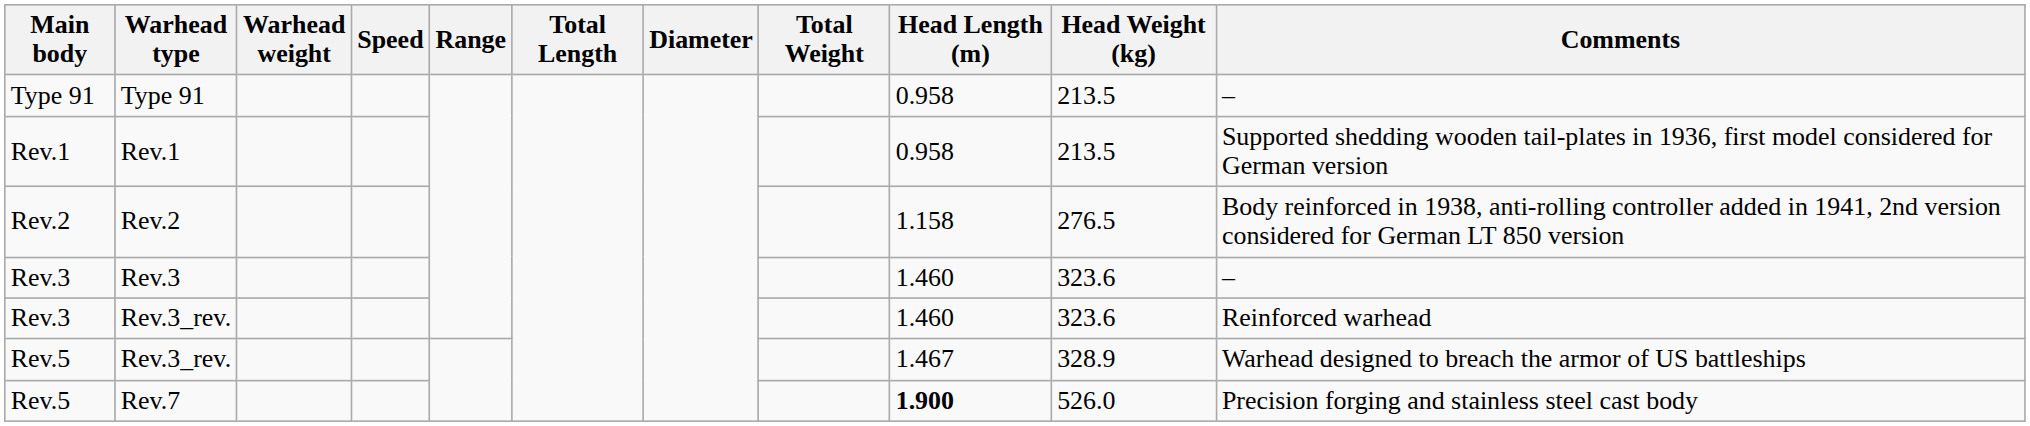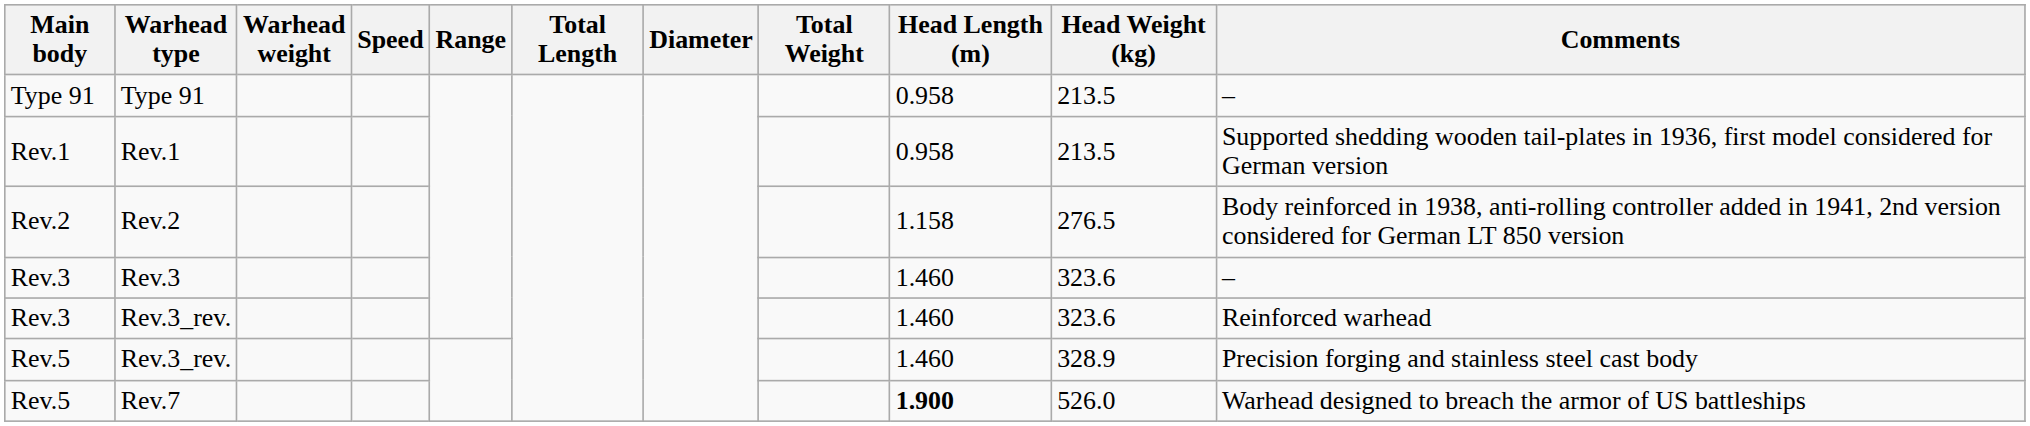 <table class="wikitable">
 <tr>
 <th>Main body</th>
 <th>Warhead<br>type</th>
 <th>Warhead<br>weight</th>
 <th>Speed</th>
 <th>Range</th>
 <th>Total Length</th>
 <th>Diameter</th>
 <th>Total Weight</th>
 <th>Head Length (m)</th>
 <th>Head Weight (kg)</th>
 <th>Comments<br></th>
 </tr>
 <tr>
 <td>Type 91</td>
 <td>Type 91</td>
 <td></td>
 <td></td>
 <td rowspan="5"></td>
 <td rowspan="7"></td>
 <td rowspan="7"></td>
 <td></td>
 <td>0.958</td>
 <td>213.5</td>
 <td>–<br></td>
 </tr>
 <tr>
 <td>Rev.1</td>
 <td>Rev.1</td>
 <td></td>
 <td></td>
 <td></td>
 <td>0.958</td>
 <td>213.5</td>
 <td>Supported shedding wooden tail-plates in 1936, first model considered for German  version<br></td>
 </tr>
 <tr>
 <td>Rev.2</td>
 <td>Rev.2</td>
 <td></td>
 <td></td>
 <td></td>
 <td>1.158</td>
 <td>276.5</td>
 <td>Body reinforced in 1938, anti-rolling controller added in 1941, 2nd version considered for German LT 850 version<br></td>
 </tr>
 <tr>
 <td>Rev.3</td>
 <td>Rev.3</td>
 <td></td>
 <td></td>
 <td></td>
 <td>1.460</td>
 <td>323.6</td>
 <td>–<br></td>
 </tr>
 <tr>
 <td>Rev.3</td>
 <td>Rev.3_rev.</td>
 <td></td>
 <td></td>
 <td></td>
 <td>1.460</td>
 <td>323.6</td>
 <td>Reinforced warhead<br></td>
 </tr>
 <tr>
 <td>Rev.5</td>
 <td>Rev.3_rev.</td>
 <td></td>
 <td></td>
 <td rowspan="2"></td>
 <td></td>
-<td>1.467</td>
+<td>1.460</td>
 <td>328.9</td>
-<td>Warhead designed to breach the armor of US battleships</td>
+<td>Precision forging and stainless steel cast body<br></td>
 </tr>
 <tr>
 <td>Rev.5</td>
 <td>Rev.7</td>
 <td></td>
 <td></td>
 <td></td>
 <td><strong>1.900</strong></td>
 <td>526.0</td>
-<td>Precision forging and stainless steel cast body<br></td>
+<td>Warhead designed to breach the armor of US battleships</td>
 </tr>
 </table>
